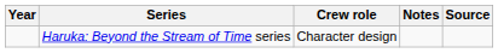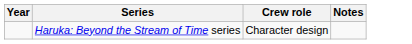 <table class="wikitable sortable plainrowheaders">
 <tr>
 <th>Year</th>
 <th>Series</th>
 <th>Crew role</th>
 <th class="unsortable">Notes</th>
-<th class="unsortable">Source</th>
 </tr>
 <tr>
 <td></td>
 <td><em><a href='#'>Haruka: Beyond the Stream of Time</a></em> series</td>
 <td>Character design</td>
 <td></td>
-<td></td>
 </tr>
 </table>
